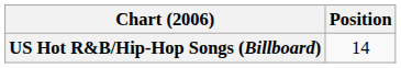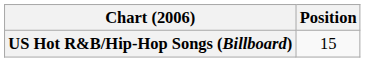 <table class="wikitable plainrowheaders" style="text-align:center">
 <tr>
 <th scope="col">Chart (2006)</th>
 <th scope="col">Position</th>
 </tr>
 <tr>
 <th scope="row">US Hot R&B/Hip-Hop Songs (<em>Billboard</em>)</th>
-<td>14</td>
+<td>15</td>
 </tr>
 </table>
